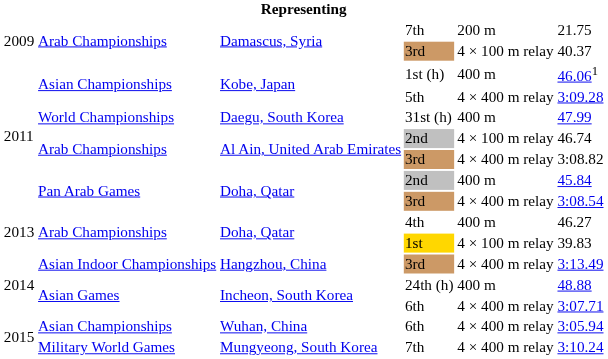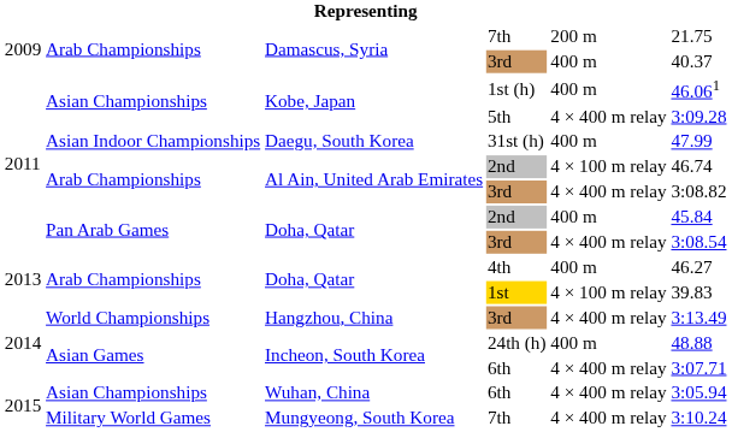 <table>
 <tr>
 <th colspan="6">Representing </th>
 </tr>
 <tr>
 <td rowspan=2>2009</td>
 <td rowspan=2><a href='#'>Arab Championships</a></td>
 <td rowspan=2><a href='#'>Damascus, Syria</a></td>
 <td>7th</td>
 <td>200 m</td>
 <td>21.75</td>
 </tr>
 <tr>
 <td bgcolor=cc9966>3rd</td>
-<td>4 × 100 m relay</td>
+<td>400 m</td>
 <td>40.37</td>
 </tr>
 <tr>
 <td rowspan=7>2011</td>
 <td rowspan=2><a href='#'>Asian Championships</a></td>
 <td rowspan=2><a href='#'>Kobe, Japan</a></td>
 <td>1st (h)</td>
 <td>400 m</td>
 <td><a href='#'>46.06</a><sup>1</sup></td>
 </tr>
 <tr>
 <td>5th</td>
 <td>4 × 400 m relay</td>
 <td><a href='#'>3:09.28</a></td>
 </tr>
 <tr>
-<td><a href='#'>World Championships</a></td>
+<td><a href='#'>Asian Indoor Championships</a></td>
 <td><a href='#'>Daegu, South Korea</a></td>
 <td>31st (h)</td>
 <td>400 m</td>
 <td><a href='#'>47.99</a></td>
 </tr>
 <tr>
 <td rowspan=2><a href='#'>Arab Championships</a></td>
 <td rowspan=2><a href='#'>Al Ain, United Arab Emirates</a></td>
 <td bgcolor=silver>2nd</td>
 <td>4 × 100 m relay</td>
 <td>46.74</td>
 </tr>
 <tr>
 <td bgcolor=cc9966>3rd</td>
 <td>4 × 400 m relay</td>
 <td>3:08.82</td>
 </tr>
 <tr>
 <td rowspan=2><a href='#'>Pan Arab Games</a></td>
 <td rowspan=2><a href='#'>Doha, Qatar</a></td>
 <td bgcolor=silver>2nd</td>
 <td>400 m</td>
 <td><a href='#'>45.84</a></td>
 </tr>
 <tr>
 <td bgcolor=cc9966>3rd</td>
 <td>4 × 400 m relay</td>
 <td><a href='#'>3:08.54</a></td>
 </tr>
 <tr>
 <td rowspan=2>2013</td>
 <td rowspan=2><a href='#'>Arab Championships</a></td>
 <td rowspan=2><a href='#'>Doha, Qatar</a></td>
 <td>4th</td>
 <td>400 m</td>
 <td>46.27</td>
 </tr>
 <tr>
 <td bgcolor=gold>1st</td>
 <td>4 × 100 m relay</td>
 <td>39.83</td>
 </tr>
 <tr>
 <td rowspan=3>2014</td>
-<td><a href='#'>Asian Indoor Championships</a></td>
+<td><a href='#'>World Championships</a></td>
 <td><a href='#'>Hangzhou, China</a></td>
 <td bgcolor=cc9966>3rd</td>
 <td>4 × 400 m relay</td>
 <td><a href='#'>3:13.49</a></td>
 </tr>
 <tr>
 <td rowspan=2><a href='#'>Asian Games</a></td>
 <td rowspan=2><a href='#'>Incheon, South Korea</a></td>
 <td>24th (h)</td>
 <td>400 m</td>
 <td><a href='#'>48.88</a></td>
 </tr>
 <tr>
 <td>6th</td>
 <td>4 × 400 m relay</td>
 <td><a href='#'>3:07.71</a></td>
 </tr>
 <tr>
 <td rowspan=2>2015</td>
 <td><a href='#'>Asian Championships</a></td>
 <td><a href='#'>Wuhan, China</a></td>
 <td>6th</td>
 <td>4 × 400 m relay</td>
 <td><a href='#'>3:05.94</a></td>
 </tr>
 <tr>
 <td><a href='#'>Military World Games</a></td>
 <td><a href='#'>Mungyeong, South Korea</a></td>
 <td>7th</td>
 <td>4 × 400 m relay</td>
 <td><a href='#'>3:10.24</a></td>
 </tr>
 </table>
